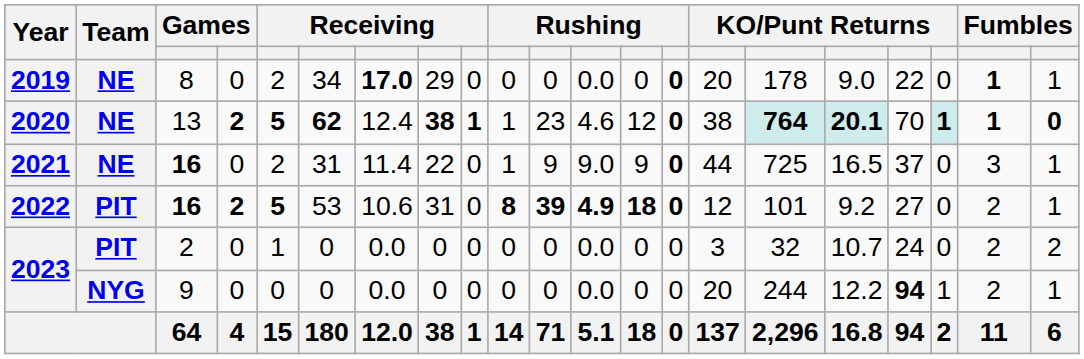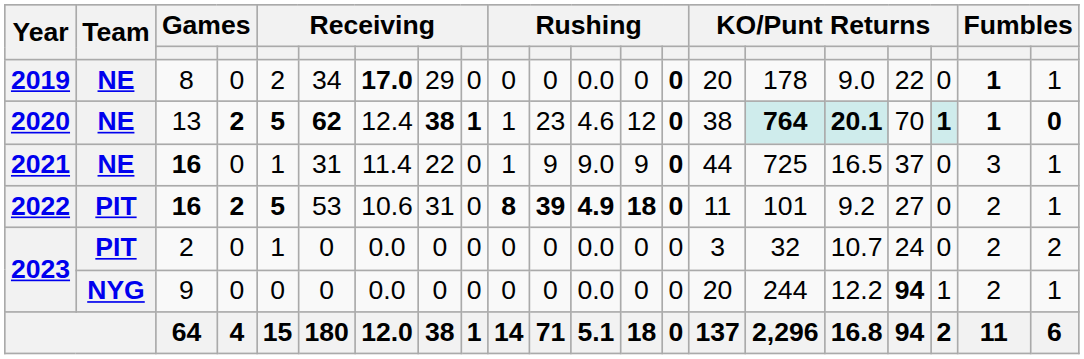 <table class="wikitable" style="text-align:center;">
 <tr>
 <th rowspan="2">Year</th>
 <th rowspan="2">Team</th>
 <th colspan="2">Games</th>
 <th colspan="5">Receiving</th>
 <th colspan="5">Rushing</th>
 <th colspan="5">KO/Punt Returns</th>
 <th colspan="2">Fumbles</th>
 </tr>
 <tr>
 <th></th>
 <th></th>
 <th></th>
 <th></th>
 <th></th>
 <th></th>
 <th></th>
 <th></th>
 <th></th>
 <th></th>
 <th></th>
 <th></th>
 <th></th>
 <th></th>
 <th></th>
 <th></th>
 <th></th>
 <th></th>
 <th></th>
 </tr>
 <tr>
 <th><a href='#'>2019</a></th>
 <th><a href='#'>NE</a></th>
 <td>8</td>
 <td>0</td>
 <td>2</td>
 <td>34</td>
 <td><strong>17.0</strong></td>
 <td>29</td>
 <td>0</td>
 <td>0</td>
 <td>0</td>
 <td>0.0</td>
 <td>0</td>
 <td><strong>0</strong></td>
 <td>20</td>
 <td>178</td>
 <td>9.0</td>
 <td>22</td>
 <td>0</td>
 <td><strong>1</strong></td>
 <td>1</td>
 </tr>
 <tr>
 <th><a href='#'>2020</a></th>
 <th><a href='#'>NE</a></th>
 <td>13</td>
 <td><strong>2</strong></td>
 <td><strong>5</strong></td>
 <td><strong>62</strong></td>
 <td>12.4</td>
 <td><strong>38</strong></td>
 <td><strong>1</strong></td>
 <td>1</td>
 <td>23</td>
 <td>4.6</td>
 <td>12</td>
 <td><strong>0</strong></td>
 <td>38</td>
 <td style="background:#cfecec;"><strong>764</strong></td>
 <td style="background:#cfecec;"><strong>20.1</strong></td>
 <td>70</td>
 <td style="background:#cfecec;"><strong>1</strong></td>
 <td><strong>1</strong></td>
 <td><strong>0</strong></td>
 </tr>
 <tr>
 <th><a href='#'>2021</a></th>
 <th><a href='#'>NE</a></th>
 <td><strong>16</strong></td>
 <td>0</td>
-<td>2</td>
+<td>1</td>
 <td>31</td>
 <td>11.4</td>
 <td>22</td>
 <td>0</td>
 <td>1</td>
 <td>9</td>
 <td>9.0</td>
 <td>9</td>
 <td><strong>0</strong></td>
 <td>44</td>
 <td>725</td>
 <td>16.5</td>
 <td>37</td>
 <td>0</td>
 <td>3</td>
 <td>1</td>
 </tr>
 <tr>
 <th><a href='#'>2022</a></th>
 <th><a href='#'>PIT</a></th>
 <td><strong>16</strong></td>
 <td><strong>2</strong></td>
 <td><strong>5</strong></td>
 <td>53</td>
 <td>10.6</td>
 <td>31</td>
 <td>0</td>
 <td><strong>8</strong></td>
 <td><strong>39</strong></td>
 <td><strong>4.9</strong></td>
 <td><strong>18</strong></td>
 <td><strong>0</strong></td>
-<td>12</td>
+<td>11</td>
 <td>101</td>
 <td>9.2</td>
 <td>27</td>
 <td>0</td>
 <td>2</td>
 <td>1</td>
 </tr>
 <tr>
 <th rowspan="2"><a href='#'>2023</a></th>
 <th><a href='#'>PIT</a></th>
 <td>2</td>
 <td>0</td>
 <td>1</td>
 <td>0</td>
 <td>0.0</td>
 <td>0</td>
 <td>0</td>
 <td>0</td>
 <td>0</td>
 <td>0.0</td>
 <td>0</td>
 <td>0</td>
 <td>3</td>
 <td>32</td>
 <td>10.7</td>
 <td>24</td>
 <td>0</td>
 <td>2</td>
 <td>2</td>
 </tr>
 <tr>
 <th><a href='#'>NYG</a></th>
 <td>9</td>
 <td>0</td>
 <td>0</td>
 <td>0</td>
 <td>0.0</td>
 <td>0</td>
 <td>0</td>
 <td>0</td>
 <td>0</td>
 <td>0.0</td>
 <td>0</td>
 <td>0</td>
 <td>20</td>
 <td>244</td>
 <td>12.2</td>
 <td><strong>94</strong></td>
 <td>1</td>
 <td>2</td>
 <td>1</td>
 </tr>
 <tr>
 <th colspan="2"></th>
 <th>64</th>
 <th>4</th>
 <th>15</th>
 <th>180</th>
 <th>12.0</th>
 <th>38</th>
 <th>1</th>
 <th>14</th>
 <th>71</th>
 <th>5.1</th>
 <th>18</th>
 <th>0</th>
 <th>137</th>
 <th>2,296</th>
 <th>16.8</th>
 <th>94</th>
 <th>2</th>
 <th>11</th>
 <th>6</th>
 </tr>
 </table>
